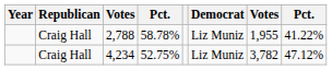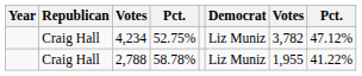 <table class="wikitable">
 <tr>
 <th>Year</th>
 <th>Republican</th>
 <th>Votes</th>
 <th>Pct.</th>
 <th></th>
 <th>Democrat</th>
 <th>Votes</th>
 <th>Pct.</th>
 </tr>
 <tr>
 <td> </td>
 <td>Craig Hall</td>
+<td>4,234</td>
+<td>52.75%</td>
+<td></td>
+<td>Liz Muniz</td>
+<td>3,782</td>
+<td>47.12%</td>
+</tr>
+<tr>
+<td> </td>
+<td>Craig Hall</td>
 <td>2,788</td>
 <td>58.78%</td>
 <td></td>
 <td>Liz Muniz</td>
 <td>1,955</td>
 <td>41.22%</td>
 </tr>
-<tr>
-<td> </td>
-<td>Craig Hall</td>
-<td>4,234</td>
-<td>52.75%</td>
-<td></td>
-<td>Liz Muniz</td>
-<td>3,782</td>
-<td>47.12%</td>
-</tr>
 </table>
